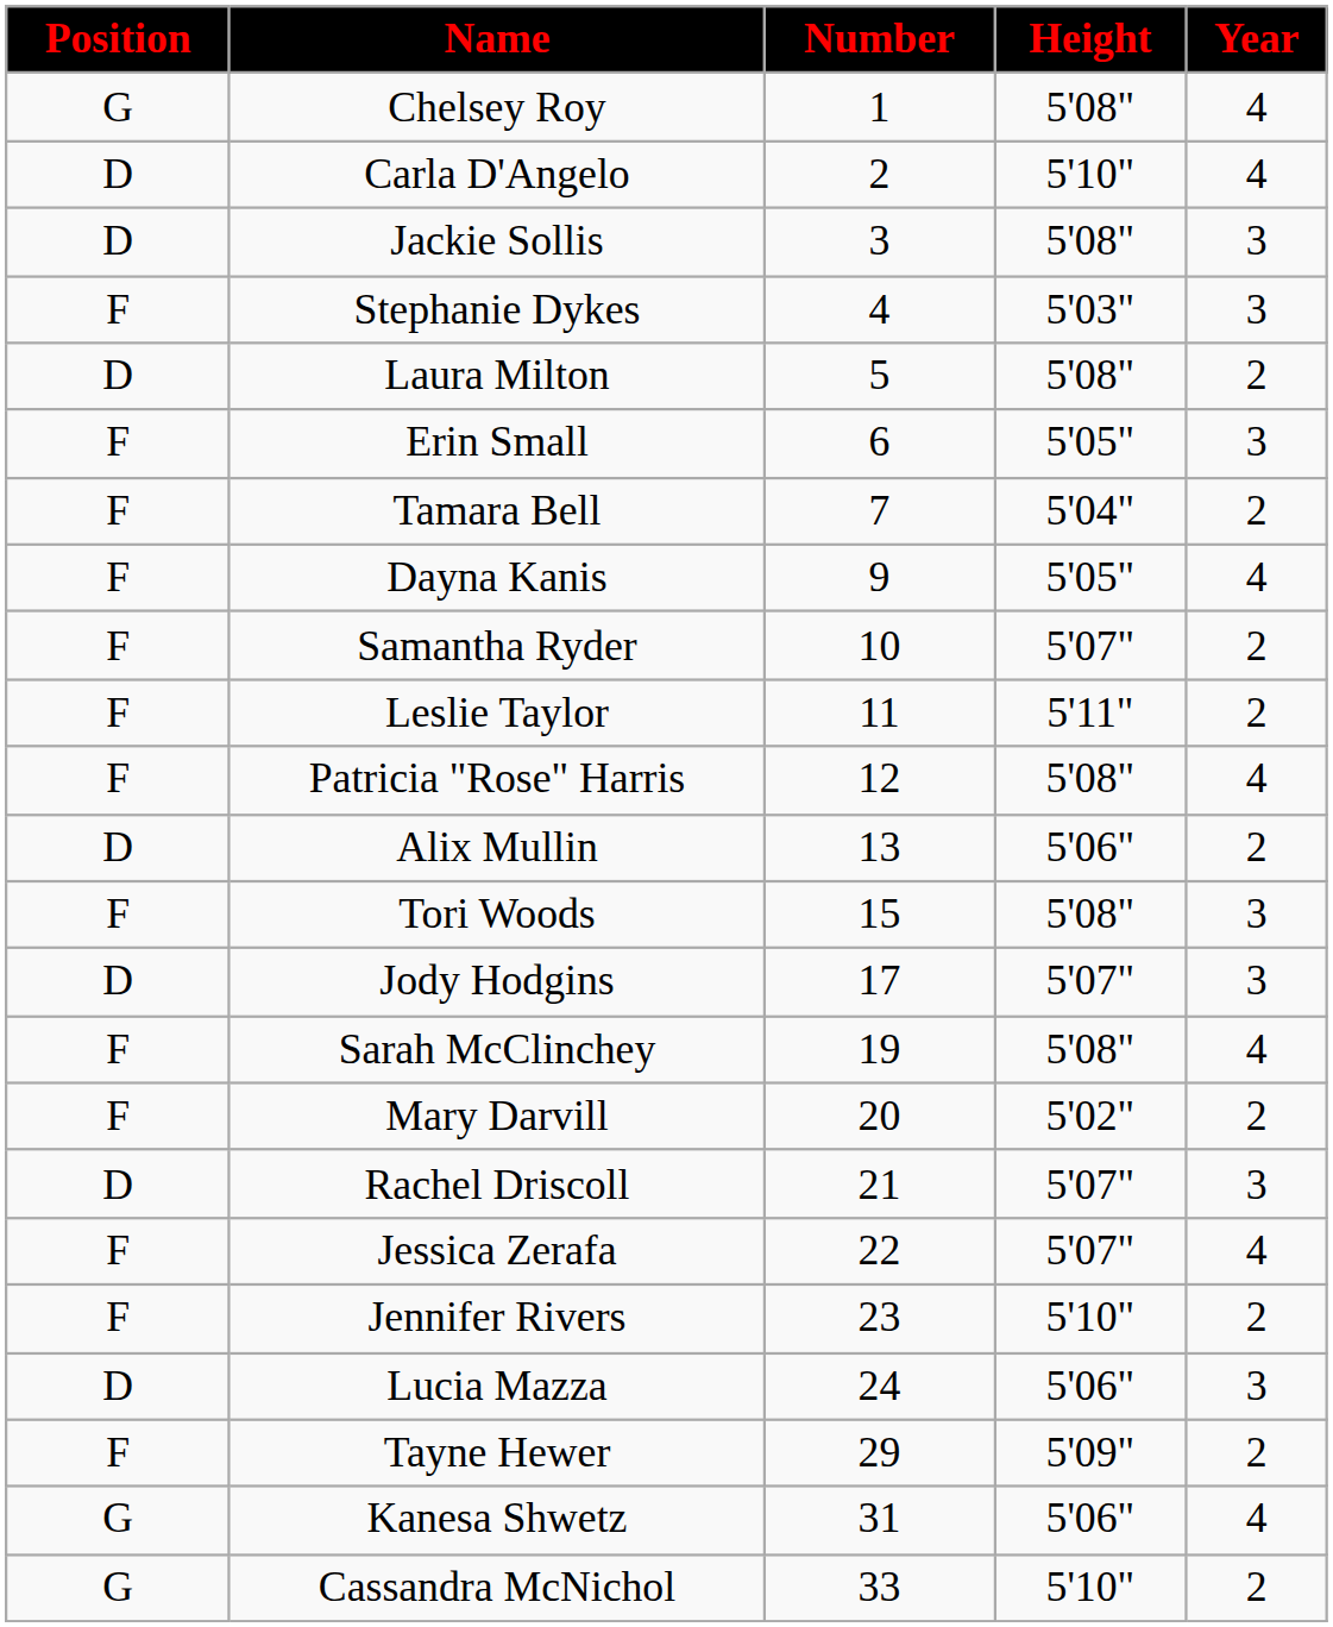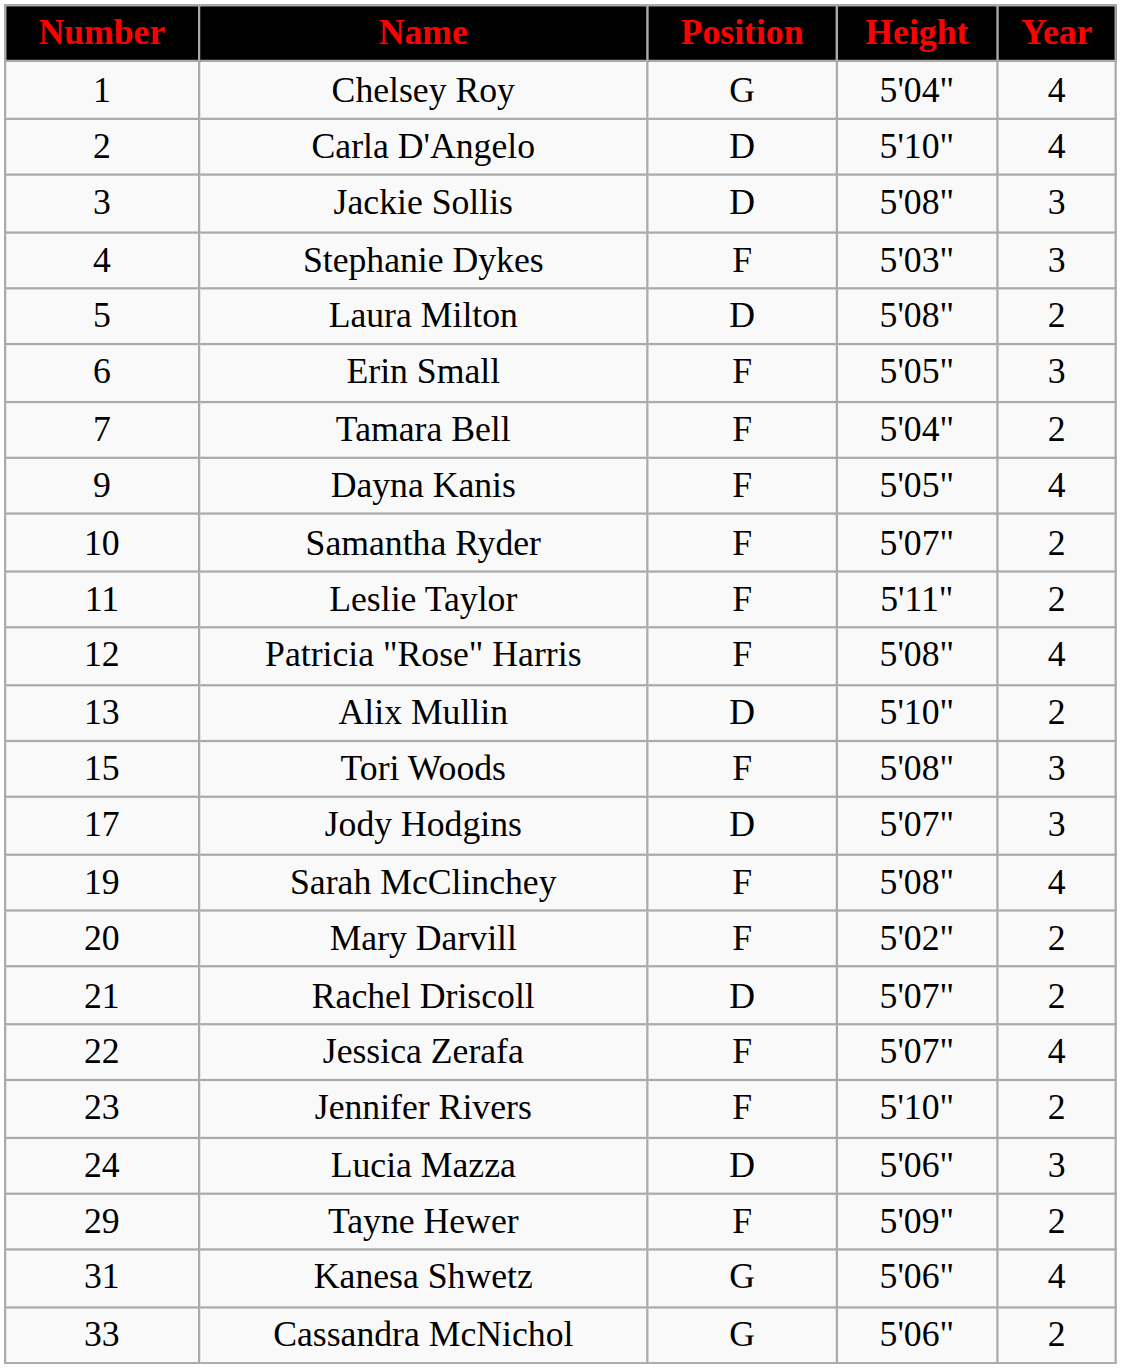 <table class="wikitable" width="80%">
 <tr align="center"  style="background:black;color:red;">
+<td><strong>Number</strong></td>
+<td><strong>Name</strong></td>
 <td><strong>Position</strong></td>
-<td><strong>Name</strong></td>
-<td><strong>Number</strong></td>
 <td><strong>Height</strong></td>
 <td><strong>Year</strong></td>
 </tr>
 <tr align="center" bgcolor="">
+<td>1</td>
+<td>Chelsey Roy</td>
 <td>G</td>
-<td>Chelsey Roy</td>
-<td>1</td>
+<td>5'04"</td>
+<td>4</td>
+</tr>
+<tr align="center" bgcolor="">
+<td>2</td>
+<td>Carla D'Angelo</td>
+<td>D</td>
+<td>5'10"</td>
+<td>4</td>
+</tr>
+<tr align="center" bgcolor="">
+<td>3</td>
+<td>Jackie Sollis</td>
+<td>D</td>
+<td>5'08"</td>
+<td>3</td>
+</tr>
+<tr align="center" bgcolor="">
+<td>4</td>
+<td>Stephanie Dykes</td>
+<td>F</td>
+<td>5'03"</td>
+<td>3</td>
+</tr>
+<tr align="center" bgcolor="">
+<td>5</td>
+<td>Laura Milton</td>
+<td>D</td>
+<td>5'08"</td>
+<td>2</td>
+</tr>
+<tr align="center" bgcolor="">
+<td>6</td>
+<td>Erin Small</td>
+<td>F</td>
+<td>5'05"</td>
+<td>3</td>
+</tr>
+<tr align="center" bgcolor="">
+<td>7</td>
+<td>Tamara Bell</td>
+<td>F</td>
+<td>5'04"</td>
+<td>2</td>
+</tr>
+<tr align="center" bgcolor="">
+<td>9</td>
+<td>Dayna Kanis</td>
+<td>F</td>
+<td>5'05"</td>
+<td>4</td>
+</tr>
+<tr align="center" bgcolor="">
+<td>10</td>
+<td>Samantha Ryder</td>
+<td>F</td>
+<td>5'07"</td>
+<td>2</td>
+</tr>
+<tr align="center" bgcolor="">
+<td>11</td>
+<td>Leslie Taylor</td>
+<td>F</td>
+<td>5'11"</td>
+<td>2</td>
+</tr>
+<tr align="center" bgcolor="">
+<td>12</td>
+<td>Patricia "Rose" Harris</td>
+<td>F</td>
 <td>5'08"</td>
 <td>4</td>
 </tr>
 <tr align="center" bgcolor="">
+<td>13</td>
+<td>Alix Mullin</td>
 <td>D</td>
-<td>Carla D'Angelo</td>
+<td>5'10"</td>
 <td>2</td>
-<td>5'10"</td>
-<td>4</td>
 </tr>
 <tr align="center" bgcolor="">
-<td>D</td>
-<td>Jackie Sollis</td>
-<td>3</td>
+<td>15</td>
+<td>Tori Woods</td>
+<td>F</td>
 <td>5'08"</td>
 <td>3</td>
 </tr>
 <tr align="center" bgcolor="">
-<td>F</td>
-<td>Stephanie Dykes</td>
-<td>4</td>
-<td>5'03"</td>
+<td>17</td>
+<td>Jody Hodgins</td>
+<td>D</td>
+<td>5'07"</td>
 <td>3</td>
 </tr>
 <tr align="center" bgcolor="">
-<td>D</td>
-<td>Laura Milton</td>
-<td>5</td>
+<td>19</td>
+<td>Sarah McClinchey</td>
+<td>F</td>
 <td>5'08"</td>
+<td>4</td>
+</tr>
+<tr align="center" bgcolor="">
+<td>20</td>
+<td>Mary Darvill</td>
+<td>F</td>
+<td>5'02"</td>
 <td>2</td>
 </tr>
 <tr align="center" bgcolor="">
-<td>F</td>
-<td>Erin Small</td>
-<td>6</td>
-<td>5'05"</td>
-<td>3</td>
-</tr>
-<tr align="center" bgcolor="">
-<td>F</td>
-<td>Tamara Bell</td>
-<td>7</td>
-<td>5'04"</td>
-<td>2</td>
-</tr>
-<tr align="center" bgcolor="">
-<td>F</td>
-<td>Dayna Kanis</td>
-<td>9</td>
-<td>5'05"</td>
-<td>4</td>
-</tr>
-<tr align="center" bgcolor="">
-<td>F</td>
-<td>Samantha Ryder</td>
-<td>10</td>
+<td>21</td>
+<td>Rachel Driscoll</td>
+<td>D</td>
 <td>5'07"</td>
 <td>2</td>
 </tr>
 <tr align="center" bgcolor="">
+<td>22</td>
+<td>Jessica Zerafa</td>
 <td>F</td>
-<td>Leslie Taylor</td>
-<td>11</td>
-<td>5'11"</td>
-<td>2</td>
-</tr>
-<tr align="center" bgcolor="">
-<td>F</td>
-<td>Patricia "Rose" Harris</td>
-<td>12</td>
-<td>5'08"</td>
-<td>4</td>
-</tr>
-<tr align="center" bgcolor="">
-<td>D</td>
-<td>Alix Mullin</td>
-<td>13</td>
-<td>5'06"</td>
-<td>2</td>
-</tr>
-<tr align="center" bgcolor="">
-<td>F</td>
-<td>Tori Woods</td>
-<td>15</td>
-<td>5'08"</td>
-<td>3</td>
-</tr>
-<tr align="center" bgcolor="">
-<td>D</td>
-<td>Jody Hodgins</td>
-<td>17</td>
-<td>5'07"</td>
-<td>3</td>
-</tr>
-<tr align="center" bgcolor="">
-<td>F</td>
-<td>Sarah McClinchey</td>
-<td>19</td>
-<td>5'08"</td>
-<td>4</td>
-</tr>
-<tr align="center" bgcolor="">
-<td>F</td>
-<td>Mary Darvill</td>
-<td>20</td>
-<td>5'02"</td>
-<td>2</td>
-</tr>
-<tr align="center" bgcolor="">
-<td>D</td>
-<td>Rachel Driscoll</td>
-<td>21</td>
-<td>5'07"</td>
-<td>3</td>
-</tr>
-<tr align="center" bgcolor="">
-<td>F</td>
-<td>Jessica Zerafa</td>
-<td>22</td>
 <td>5'07"</td>
 <td>4</td>
 </tr>
 <tr align="center" bgcolor="">
+<td>23</td>
+<td>Jennifer Rivers</td>
 <td>F</td>
-<td>Jennifer Rivers</td>
-<td>23</td>
 <td>5'10"</td>
 <td>2</td>
 </tr>
 <tr align="center" bgcolor="">
+<td>24</td>
+<td>Lucia Mazza</td>
 <td>D</td>
-<td>Lucia Mazza</td>
-<td>24</td>
 <td>5'06"</td>
 <td>3</td>
 </tr>
 <tr align="center" bgcolor="">
+<td>29</td>
+<td>Tayne Hewer</td>
 <td>F</td>
-<td>Tayne Hewer</td>
-<td>29</td>
 <td>5'09"</td>
 <td>2</td>
 </tr>
 <tr align="center" bgcolor="">
+<td>31</td>
+<td>Kanesa Shwetz</td>
 <td>G</td>
-<td>Kanesa Shwetz</td>
-<td>31</td>
 <td>5'06"</td>
 <td>4</td>
 </tr>
 <tr align="center" bgcolor="">
+<td>33</td>
+<td>Cassandra McNichol</td>
 <td>G</td>
-<td>Cassandra McNichol</td>
-<td>33</td>
-<td>5'10"</td>
+<td>5'06"</td>
 <td>2</td>
 </tr>
 </table>
